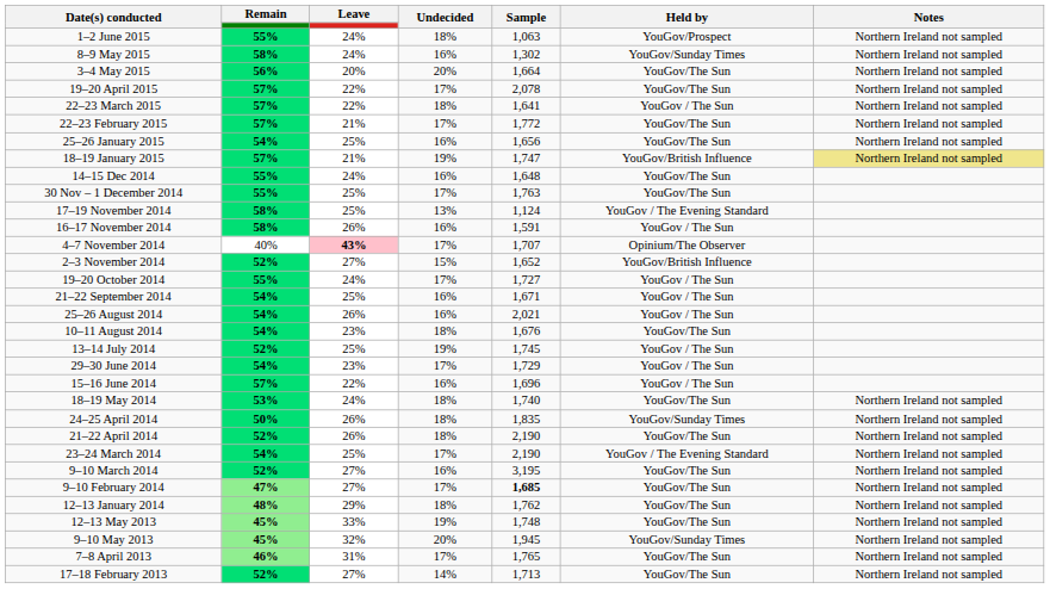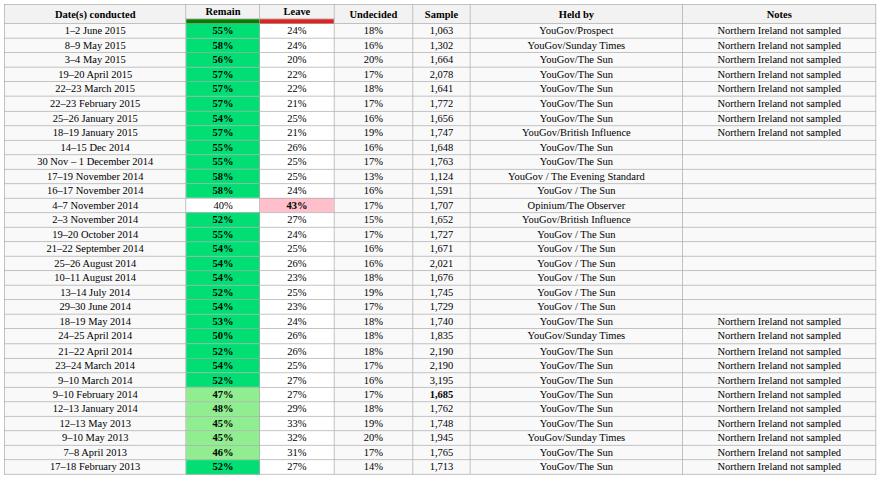 <table class="wikitable" style="text-align:center; font-size:95%; line-height:14px; width:100%">
 <tr>
 <th rowspan="2">Date(s) conducted</th>
 <th>Remain</th>
 <th>Leave</th>
 <th rowspan="2">Undecided</th>
 <th rowspan="2">Sample</th>
 <th rowspan="2">Held by</th>
 <th rowspan="2">Notes</th>
 </tr>
 <tr>
 <th style="background:green; color:white; width:100px"></th>
 <th style="background:#dc241f; color:white; width:100px"></th>
 </tr>
 <tr>
 <td>1–2 June 2015</td>
 <td style="background: rgb(1,223,116);"><strong>55%</strong></td>
 <td style="background:white">24%</td>
 <td>18%</td>
 <td>1,063</td>
 <td>YouGov/Prospect</td>
 <td>Northern Ireland not sampled</td>
 </tr>
 <tr>
 <td>8–9 May 2015</td>
 <td style="background: rgb(1,223,116);"><strong>58%</strong></td>
 <td style="background:white">24%</td>
 <td>16%</td>
 <td>1,302</td>
 <td>YouGov/Sunday Times</td>
 <td>Northern Ireland not sampled</td>
 </tr>
 <tr>
 <td>3–4 May 2015</td>
 <td style="background: rgb(1,223,116);"><strong>56%</strong></td>
 <td style="background:white">20%</td>
 <td>20%</td>
 <td>1,664</td>
 <td>YouGov/The Sun</td>
 <td>Northern Ireland not sampled</td>
 </tr>
 <tr>
 <td>19–20 April 2015</td>
 <td style="background: rgb(1,223,116);"><strong>57%</strong></td>
 <td style="background:white">22%</td>
 <td>17%</td>
 <td>2,078</td>
 <td>YouGov/The Sun</td>
 <td>Northern Ireland not sampled</td>
 </tr>
 <tr>
 <td>22–23 March 2015</td>
 <td style="background: rgb(1,223,116);"><strong>57%</strong></td>
 <td style="background:white">22%</td>
 <td>18%</td>
 <td>1,641</td>
-<td>YouGov / The Sun</td>
+<td>YouGov/The Sun</td>
 <td>Northern Ireland not sampled</td>
 </tr>
 <tr>
 <td>22–23 February 2015</td>
 <td style="background: rgb(1,223,116);"><strong>57%</strong></td>
 <td style="background:white">21%</td>
 <td>17%</td>
 <td>1,772</td>
 <td>YouGov/The Sun</td>
 <td>Northern Ireland not sampled</td>
 </tr>
 <tr>
 <td>25–26 January 2015</td>
 <td style="background: rgb(1,223,116);"><strong>54%</strong></td>
 <td style="background:white">25%</td>
 <td>16%</td>
 <td>1,656</td>
 <td>YouGov/The Sun</td>
 <td>Northern Ireland not sampled</td>
 </tr>
 <tr>
 <td>18–19 January 2015</td>
 <td style="background: rgb(1,223,116);"><strong>57%</strong></td>
 <td style="background:white">21%</td>
 <td>19%</td>
 <td>1,747</td>
 <td>YouGov/British Influence</td>
-<td style="background: khaki;">Northern Ireland not sampled</td>
+<td>Northern Ireland not sampled</td>
 </tr>
 <tr>
 <td>14–15 Dec 2014</td>
 <td style="background: rgb(1,223,116);"><strong>55%</strong></td>
-<td style="background:white">24%</td>
+<td style="background:white">26%</td>
 <td>16%</td>
 <td>1,648</td>
 <td>YouGov/The Sun</td>
 <td></td>
 </tr>
 <tr>
 <td>30 Nov – 1 December 2014</td>
 <td style="background: rgb(1,223,116);"><strong>55%</strong></td>
 <td style="background:white">25%</td>
 <td>17%</td>
 <td>1,763</td>
 <td>YouGov/The Sun</td>
 <td></td>
 </tr>
 <tr>
 <td>17–19 November 2014</td>
 <td style="background: rgb(1,223,116);"><strong>58%</strong></td>
 <td style="background:white">25%</td>
 <td>13%</td>
 <td>1,124</td>
 <td>YouGov / The Evening Standard</td>
 <td></td>
 </tr>
 <tr>
 <td>16–17 November 2014</td>
 <td style="background: rgb(1,223,116);"><strong>58%</strong></td>
-<td style="background:white">26%</td>
+<td style="background:white">24%</td>
 <td>16%</td>
 <td>1,591</td>
 <td>YouGov / The Sun</td>
 <td></td>
 </tr>
 <tr>
 <td>4–7 November 2014</td>
 <td style="background:white">40%</td>
 <td style="background:pink"><strong>43%</strong></td>
 <td>17%</td>
 <td>1,707</td>
 <td>Opinium/The Observer</td>
 <td></td>
 </tr>
 <tr>
 <td>2–3 November 2014</td>
 <td style="background: rgb(1,223,116);"><strong>52%</strong></td>
 <td style="background:white">27%</td>
 <td>15%</td>
 <td>1,652</td>
 <td>YouGov/British Influence</td>
 <td></td>
 </tr>
 <tr>
 <td>19–20 October 2014</td>
 <td style="background: rgb(1,223,116);"><strong>55%</strong></td>
 <td style="background:white">24%</td>
 <td>17%</td>
 <td>1,727</td>
 <td>YouGov / The Sun</td>
 <td></td>
 </tr>
 <tr>
 <td>21–22 September 2014</td>
 <td style="background: rgb(1,223,116);"><strong>54%</strong></td>
 <td style="background:white">25%</td>
 <td>16%</td>
 <td>1,671</td>
 <td>YouGov / The Sun</td>
 <td></td>
 </tr>
 <tr>
 <td>25–26 August 2014</td>
 <td style="background: rgb(1,223,116);"><strong>54%</strong></td>
 <td style="background:white">26%</td>
 <td>16%</td>
 <td>2,021</td>
 <td>YouGov / The Sun</td>
 <td></td>
 </tr>
 <tr>
 <td>10–11 August 2014</td>
 <td style="background: rgb(1,223,116);"><strong>54%</strong></td>
 <td style="background:white">23%</td>
 <td>18%</td>
 <td>1,676</td>
-<td>YouGov/The Sun</td>
+<td>YouGov / The Sun</td>
 <td></td>
 </tr>
 <tr>
 <td>13–14 July 2014</td>
 <td style="background: rgb(1,223,116);"><strong>52%</strong></td>
 <td style="background:white">25%</td>
 <td>19%</td>
 <td>1,745</td>
 <td>YouGov / The Sun</td>
 <td></td>
 </tr>
 <tr>
 <td>29–30 June 2014</td>
 <td style="background: rgb(1,223,116);"><strong>54%</strong></td>
 <td style="background:white">23%</td>
 <td>17%</td>
 <td>1,729</td>
-<td>YouGov / The Sun</td>
-<td></td>
-</tr>
-<tr>
-<td>15–16 June 2014</td>
-<td style="background: rgb(1,223,116);"><strong>57%</strong></td>
-<td style="background:white">22%</td>
-<td>16%</td>
-<td>1,696</td>
 <td>YouGov / The Sun</td>
 <td></td>
 </tr>
 <tr>
 <td>18–19 May 2014</td>
 <td style="background: rgb(1,223,116);"><strong>53%</strong></td>
 <td style="background:white">24%</td>
 <td>18%</td>
 <td>1,740</td>
 <td>YouGov/The Sun</td>
 <td>Northern Ireland not sampled</td>
 </tr>
 <tr>
 <td>24–25 April 2014</td>
 <td style="background: rgb(1,223,116);"><strong>50%</strong></td>
 <td style="background:white">26%</td>
 <td>18%</td>
 <td>1,835</td>
 <td>YouGov/Sunday Times</td>
 <td>Northern Ireland not sampled</td>
 </tr>
 <tr>
 <td>21–22 April 2014</td>
 <td style="background: rgb(1,223,116);"><strong>52%</strong></td>
 <td style="background:white">26%</td>
 <td>18%</td>
 <td>2,190</td>
 <td>YouGov/The Sun</td>
 <td>Northern Ireland not sampled</td>
 </tr>
 <tr>
 <td>23–24 March 2014</td>
 <td style="background: rgb(1,223,116);"><strong>54%</strong></td>
 <td style="background:white">25%</td>
 <td>17%</td>
 <td>2,190</td>
-<td>YouGov / The Evening Standard</td>
+<td>YouGov/The Sun</td>
 <td>Northern Ireland not sampled</td>
 </tr>
 <tr>
 <td>9–10 March 2014</td>
 <td style="background: rgb(1,223,116);"><strong>52%</strong></td>
 <td style="background:white">27%</td>
 <td>16%</td>
 <td>3,195</td>
 <td>YouGov/The Sun</td>
 <td>Northern Ireland not sampled</td>
 </tr>
 <tr>
 <td>9–10 February 2014</td>
 <td style="background:lightgreen"><strong>47%</strong></td>
 <td style="background:white">27%</td>
 <td>17%</td>
 <td><strong>1,685</strong></td>
 <td>YouGov/The Sun</td>
 <td>Northern Ireland not sampled</td>
 </tr>
 <tr>
 <td>12–13 January 2014</td>
 <td style="background:lightgreen"><strong>48%</strong></td>
 <td style="background:white">29%</td>
 <td>18%</td>
 <td>1,762</td>
 <td>YouGov/The Sun</td>
 <td>Northern Ireland not sampled</td>
 </tr>
 <tr>
 <td>12–13 May 2013</td>
 <td style="background:lightgreen"><strong>45%</strong></td>
 <td style="background:white">33%</td>
 <td>19%</td>
 <td>1,748</td>
 <td>YouGov/The Sun</td>
 <td>Northern Ireland not sampled</td>
 </tr>
 <tr>
 <td>9–10 May 2013</td>
 <td style="background:lightgreen"><strong>45%</strong></td>
 <td style="background:white">32%</td>
 <td>20%</td>
 <td>1,945</td>
 <td>YouGov/Sunday Times</td>
 <td>Northern Ireland not sampled</td>
 </tr>
 <tr>
 <td>7–8 April 2013</td>
 <td style="background:lightgreen"><strong>46%</strong></td>
 <td style="background:white">31%</td>
 <td>17%</td>
 <td>1,765</td>
 <td>YouGov/The Sun</td>
 <td>Northern Ireland not sampled</td>
 </tr>
 <tr>
 <td>17–18 February 2013</td>
 <td style="background: rgb(1,223,116);"><strong>52%</strong></td>
 <td style="background:white">27%</td>
 <td>14%</td>
 <td>1,713</td>
 <td>YouGov/The Sun</td>
 <td>Northern Ireland not sampled</td>
 </tr>
 </table>
